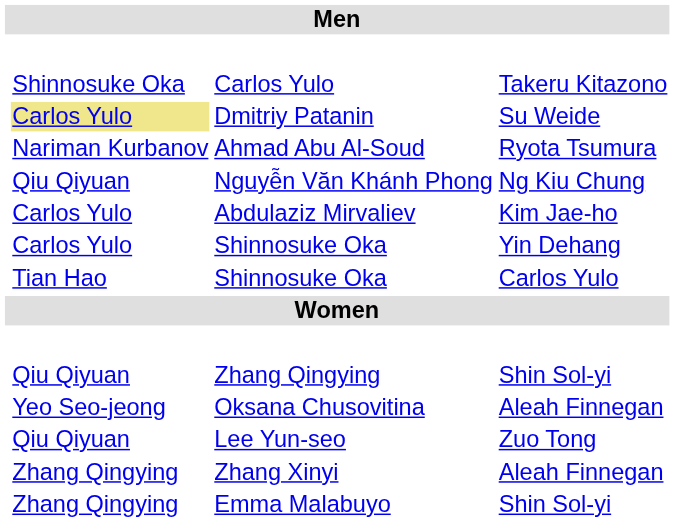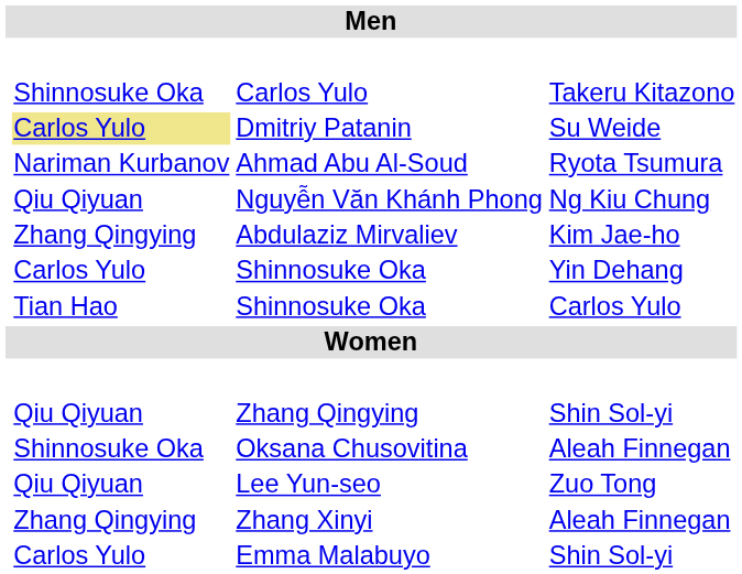 <table>
 <tr style="background:#dfdfdf;">
 <td colspan="7" style="text-align:center;"><strong>Men</strong></td>
 </tr>
 <tr>
 <th scope=row style="text-align:left"></th>
 <td> <br> </td>
 <td> <br> </td>
 <td> <br> </td>
 </tr>
 <tr>
 <th scope=row style="text-align:left"></th>
 <td> <a href='#'>Shinnosuke Oka</a></td>
 <td> <a href='#'>Carlos Yulo</a></td>
 <td> <a href='#'>Takeru Kitazono</a></td>
 </tr>
 <tr>
 <th scope=row style="text-align:left"></th>
 <td style="background: khaki;"> <a href='#'>Carlos Yulo</a></td>
 <td> <a href='#'>Dmitriy Patanin</a></td>
 <td> <a href='#'>Su Weide</a></td>
 </tr>
 <tr>
 <th scope=row style="text-align:left"></th>
 <td> <a href='#'>Nariman Kurbanov</a></td>
 <td> <a href='#'>Ahmad Abu Al-Soud</a></td>
 <td> <a href='#'>Ryota Tsumura</a></td>
 </tr>
 <tr>
 <th scope=row style="text-align:left"></th>
 <td> <a href='#'>Qiu Qiyuan</a></td>
 <td> <a href='#'>Nguyễn Văn Khánh Phong</a></td>
 <td> <a href='#'>Ng Kiu Chung</a></td>
 </tr>
 <tr>
 <th scope=row style="text-align:left"></th>
-<td> <a href='#'>Carlos Yulo</a></td>
+<td> <a href='#'>Zhang Qingying</a></td>
 <td> <a href='#'>Abdulaziz Mirvaliev</a></td>
 <td> <a href='#'>Kim Jae-ho</a></td>
 </tr>
 <tr>
 <th scope=row style="text-align:left"></th>
 <td> <a href='#'>Carlos Yulo</a></td>
 <td> <a href='#'>Shinnosuke Oka</a></td>
 <td> <a href='#'>Yin Dehang</a></td>
 </tr>
 <tr>
 <th scope=row style="text-align:left"></th>
 <td> <a href='#'>Tian Hao</a></td>
 <td> <a href='#'>Shinnosuke Oka</a></td>
 <td> <a href='#'>Carlos Yulo</a></td>
 </tr>
 <tr style="background:#dfdfdf;">
 <td colspan="7" style="text-align:center;"><strong>Women</strong></td>
 </tr>
 <tr>
 <th scope=row style="text-align:left"></th>
 <td> <br> </td>
 <td> <br> </td>
 <td> <br> </td>
 </tr>
 <tr>
 <th scope=row style="text-align:left"></th>
 <td> <a href='#'>Qiu Qiyuan</a></td>
 <td> <a href='#'>Zhang Qingying</a></td>
 <td> <a href='#'>Shin Sol-yi</a></td>
 </tr>
 <tr>
 <th scope=row style="text-align:left"></th>
-<td> <a href='#'>Yeo Seo-jeong</a></td>
+<td> <a href='#'>Shinnosuke Oka</a></td>
 <td> <a href='#'>Oksana Chusovitina</a></td>
 <td> <a href='#'>Aleah Finnegan</a></td>
 </tr>
 <tr>
 <th scope=row style="text-align:left"></th>
 <td> <a href='#'>Qiu Qiyuan</a></td>
 <td> <a href='#'>Lee Yun-seo</a></td>
 <td> <a href='#'>Zuo Tong</a></td>
 </tr>
 <tr>
 <th scope=row style="text-align:left"></th>
 <td> <a href='#'>Zhang Qingying</a></td>
 <td> <a href='#'>Zhang Xinyi</a></td>
 <td> <a href='#'>Aleah Finnegan</a></td>
 </tr>
 <tr>
 <th scope=row style="text-align:left"></th>
-<td> <a href='#'>Zhang Qingying</a></td>
+<td> <a href='#'>Carlos Yulo</a></td>
 <td> <a href='#'>Emma Malabuyo</a></td>
 <td> <a href='#'>Shin Sol-yi</a></td>
 </tr>
 </table>
